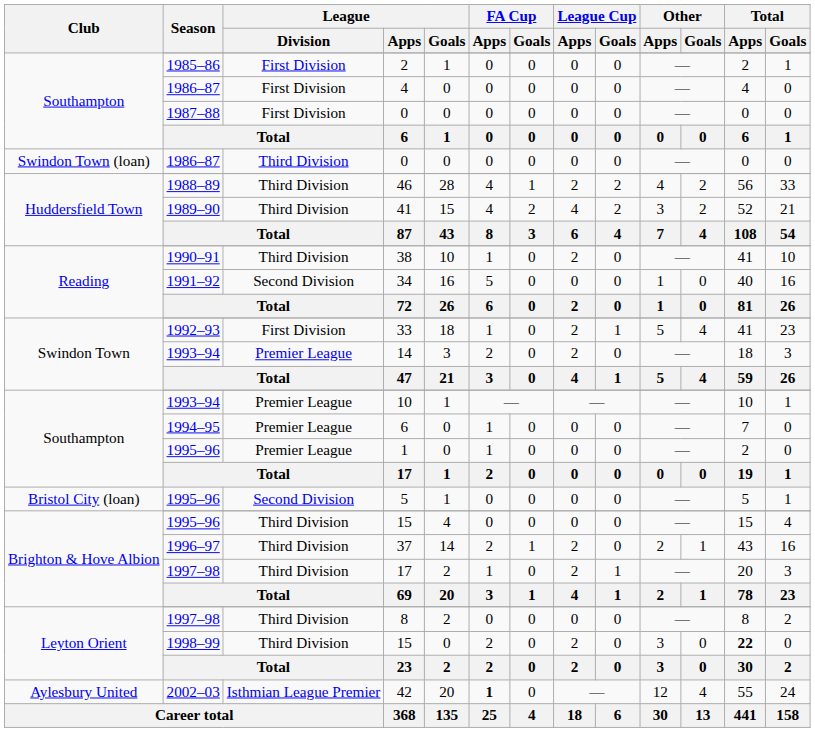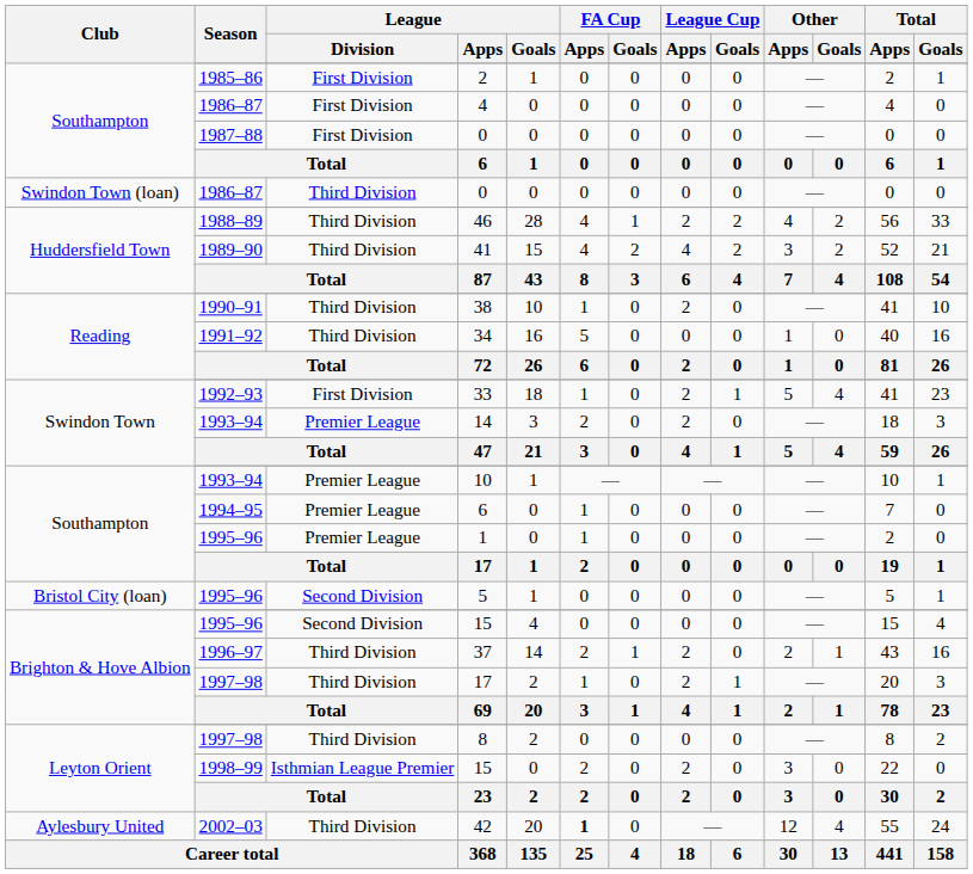 <table class=wikitable style=text-align:center>
 <tr>
 <th rowspan=2>Club</th>
 <th rowspan=2>Season</th>
 <th colspan=3>League</th>
 <th colspan=2><a href='#'>FA Cup</a></th>
 <th colspan=2><a href='#'>League Cup</a></th>
 <th colspan=2>Other</th>
 <th colspan=2>Total</th>
 </tr>
 <tr>
 <th>Division</th>
 <th>Apps</th>
 <th>Goals</th>
 <th>Apps</th>
 <th>Goals</th>
 <th>Apps</th>
 <th>Goals</th>
 <th>Apps</th>
 <th>Goals</th>
 <th>Apps</th>
 <th>Goals</th>
 </tr>
 <tr>
 <td rowspan=5><a href='#'>Southampton</a></td>
 </tr>
 <tr>
 <td><a href='#'>1985–86</a></td>
 <td><a href='#'>First Division</a></td>
 <td>2</td>
 <td>1</td>
 <td>0</td>
 <td>0</td>
 <td>0</td>
 <td>0</td>
 <td colspan=2>—</td>
 <td>2</td>
 <td>1</td>
 </tr>
 <tr>
 <td><a href='#'>1986–87</a></td>
 <td>First Division</td>
 <td>4</td>
 <td>0</td>
 <td>0</td>
 <td>0</td>
 <td>0</td>
 <td>0</td>
 <td colspan=2>—</td>
 <td>4</td>
 <td>0</td>
 </tr>
 <tr>
 <td><a href='#'>1987–88</a></td>
 <td>First Division</td>
 <td>0</td>
 <td>0</td>
 <td>0</td>
 <td>0</td>
 <td>0</td>
 <td>0</td>
 <td colspan=2>—</td>
 <td>0</td>
 <td>0</td>
 </tr>
 <tr>
 <th colspan=2>Total</th>
 <th>6</th>
 <th>1</th>
 <th>0</th>
 <th>0</th>
 <th>0</th>
 <th>0</th>
 <th>0</th>
 <th>0</th>
 <th>6</th>
 <th>1</th>
 </tr>
 <tr>
 <td><a href='#'>Swindon Town</a> (loan)</td>
 <td><a href='#'>1986–87</a></td>
 <td><a href='#'>Third Division</a></td>
 <td>0</td>
 <td>0</td>
 <td>0</td>
 <td>0</td>
 <td>0</td>
 <td>0</td>
 <td colspan=2>—</td>
 <td>0</td>
 <td>0</td>
 </tr>
 <tr>
 <td rowspan=4><a href='#'>Huddersfield Town</a></td>
 </tr>
 <tr>
 <td><a href='#'>1988–89</a></td>
 <td>Third Division</td>
 <td>46</td>
 <td>28</td>
 <td>4</td>
 <td>1</td>
 <td>2</td>
 <td>2</td>
 <td>4</td>
 <td>2</td>
 <td>56</td>
 <td>33</td>
 </tr>
 <tr>
 <td><a href='#'>1989–90</a></td>
 <td>Third Division</td>
 <td>41</td>
 <td>15</td>
 <td>4</td>
 <td>2</td>
 <td>4</td>
 <td>2</td>
 <td>3</td>
 <td>2</td>
 <td>52</td>
 <td>21</td>
 </tr>
 <tr>
 <th colspan=2>Total</th>
 <th>87</th>
 <th>43</th>
 <th>8</th>
 <th>3</th>
 <th>6</th>
 <th>4</th>
 <th>7</th>
 <th>4</th>
 <th>108</th>
 <th>54</th>
 </tr>
 <tr>
 <td rowspan=4><a href='#'>Reading</a></td>
 </tr>
 <tr>
 <td><a href='#'>1990–91</a></td>
 <td>Third Division</td>
 <td>38</td>
 <td>10</td>
 <td>1</td>
 <td>0</td>
 <td>2</td>
 <td>0</td>
 <td colspan=2>—</td>
 <td>41</td>
 <td>10</td>
 </tr>
 <tr>
 <td><a href='#'>1991–92</a></td>
-<td>Second Division</td>
+<td>Third Division</td>
 <td>34</td>
 <td>16</td>
 <td>5</td>
 <td>0</td>
 <td>0</td>
 <td>0</td>
 <td>1</td>
 <td>0</td>
 <td>40</td>
 <td>16</td>
 </tr>
 <tr>
 <th colspan=2>Total</th>
 <th>72</th>
 <th>26</th>
 <th>6</th>
 <th>0</th>
 <th>2</th>
 <th>0</th>
 <th>1</th>
 <th>0</th>
 <th>81</th>
 <th>26</th>
 </tr>
 <tr>
 <td rowspan=4>Swindon Town</td>
 </tr>
 <tr>
 <td><a href='#'>1992–93</a></td>
 <td>First Division</td>
 <td>33</td>
 <td>18</td>
 <td>1</td>
 <td>0</td>
 <td>2</td>
 <td>1</td>
 <td>5</td>
 <td>4</td>
 <td>41</td>
 <td>23</td>
 </tr>
 <tr>
 <td><a href='#'>1993–94</a></td>
 <td><a href='#'>Premier League</a></td>
 <td>14</td>
 <td>3</td>
 <td>2</td>
 <td>0</td>
 <td>2</td>
 <td>0</td>
 <td colspan=2>—</td>
 <td>18</td>
 <td>3</td>
 </tr>
 <tr>
 <th colspan=2>Total</th>
 <th>47</th>
 <th>21</th>
 <th>3</th>
 <th>0</th>
 <th>4</th>
 <th>1</th>
 <th>5</th>
 <th>4</th>
 <th>59</th>
 <th>26</th>
 </tr>
 <tr>
 <td rowspan=5>Southampton</td>
 </tr>
 <tr>
 <td><a href='#'>1993–94</a></td>
 <td>Premier League</td>
 <td>10</td>
 <td>1</td>
 <td colspan=2>—</td>
 <td colspan=2>—</td>
 <td colspan=2>—</td>
 <td>10</td>
 <td>1</td>
 </tr>
 <tr>
 <td><a href='#'>1994–95</a></td>
 <td>Premier League</td>
 <td>6</td>
 <td>0</td>
 <td>1</td>
 <td>0</td>
 <td>0</td>
 <td>0</td>
 <td colspan=2>—</td>
 <td>7</td>
 <td>0</td>
 </tr>
 <tr>
 <td><a href='#'>1995–96</a></td>
 <td>Premier League</td>
 <td>1</td>
 <td>0</td>
 <td>1</td>
 <td>0</td>
 <td>0</td>
 <td>0</td>
 <td colspan=2>—</td>
 <td>2</td>
 <td>0</td>
 </tr>
 <tr>
 <th colspan=2>Total</th>
 <th>17</th>
 <th>1</th>
 <th>2</th>
 <th>0</th>
 <th>0</th>
 <th>0</th>
 <th>0</th>
 <th>0</th>
 <th>19</th>
 <th>1</th>
 </tr>
 <tr>
 <td><a href='#'>Bristol City</a> (loan)</td>
 <td><a href='#'>1995–96</a></td>
 <td><a href='#'>Second Division</a></td>
 <td>5</td>
 <td>1</td>
 <td>0</td>
 <td>0</td>
 <td>0</td>
 <td>0</td>
 <td colspan=2>—</td>
 <td>5</td>
 <td>1</td>
 </tr>
 <tr>
 <td rowspan=5><a href='#'>Brighton & Hove Albion</a></td>
 </tr>
 <tr>
 <td><a href='#'>1995–96</a></td>
-<td>Third Division</td>
+<td>Second Division</td>
 <td>15</td>
 <td>4</td>
 <td>0</td>
 <td>0</td>
 <td>0</td>
 <td>0</td>
 <td colspan=2>—</td>
 <td>15</td>
 <td>4</td>
 </tr>
 <tr>
 <td><a href='#'>1996–97</a></td>
 <td>Third Division</td>
 <td>37</td>
 <td>14</td>
 <td>2</td>
 <td>1</td>
 <td>2</td>
 <td>0</td>
 <td>2</td>
 <td>1</td>
 <td>43</td>
 <td>16</td>
 </tr>
 <tr>
 <td><a href='#'>1997–98</a></td>
 <td>Third Division</td>
 <td>17</td>
 <td>2</td>
 <td>1</td>
 <td>0</td>
 <td>2</td>
 <td>1</td>
 <td colspan=2>—</td>
 <td>20</td>
 <td>3</td>
 </tr>
 <tr>
 <th colspan=2>Total</th>
 <th>69</th>
 <th>20</th>
 <th>3</th>
 <th>1</th>
 <th>4</th>
 <th>1</th>
 <th>2</th>
 <th>1</th>
 <th>78</th>
 <th>23</th>
 </tr>
 <tr>
 <td rowspan=4><a href='#'>Leyton Orient</a></td>
 </tr>
 <tr>
 <td><a href='#'>1997–98</a></td>
 <td>Third Division</td>
 <td>8</td>
 <td>2</td>
 <td>0</td>
 <td>0</td>
 <td>0</td>
 <td>0</td>
 <td colspan=2>—</td>
 <td>8</td>
 <td>2</td>
 </tr>
 <tr>
 <td><a href='#'>1998–99</a></td>
-<td>Third Division</td>
+<td><a href='#'>Isthmian League Premier</a></td>
 <td>15</td>
 <td>0</td>
 <td>2</td>
 <td>0</td>
 <td>2</td>
 <td>0</td>
 <td>3</td>
 <td>0</td>
-<td><strong>22</strong></td>
+<td>22</td>
 <td>0</td>
 </tr>
 <tr>
 <th colspan=2>Total</th>
 <th>23</th>
 <th>2</th>
 <th>2</th>
 <th>0</th>
 <th>2</th>
 <th>0</th>
 <th>3</th>
 <th>0</th>
 <th>30</th>
 <th>2</th>
 </tr>
 <tr>
 <td><a href='#'>Aylesbury United</a></td>
 <td><a href='#'>2002–03</a></td>
-<td><a href='#'>Isthmian League Premier</a></td>
+<td>Third Division</td>
 <td>42</td>
 <td>20</td>
 <td><strong>1</strong></td>
 <td>0</td>
 <td colspan=2>—</td>
 <td>12</td>
 <td>4</td>
 <td>55</td>
 <td>24</td>
 </tr>
 <tr>
 <th colspan=3>Career total</th>
 <th>368</th>
 <th>135</th>
 <th>25</th>
 <th>4</th>
 <th>18</th>
 <th>6</th>
 <th>30</th>
 <th>13</th>
 <th>441</th>
 <th>158</th>
 </tr>
 </table>
